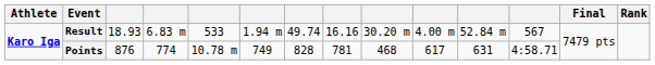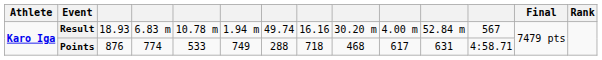 <table class="wikitable" style="font-size:90%">
 <tr>
 <th>Athlete</th>
 <th>Event</th>
 <th></th>
 <th></th>
 <th></th>
 <th></th>
 <th></th>
 <th></th>
 <th></th>
 <th></th>
 <th></th>
 <th></th>
 <th>Final</th>
 <th>Rank</th>
 </tr>
 <tr style=text-align:center>
 <td rowspan=2 style=text-align:left><strong><a href='#'>Karo Iga</a></strong></td>
 <th style="font-size:95%">Result</th>
 <td>18.93</td>
 <td>6.83 m</td>
-<td>533</td>
+<td>10.78 m</td>
 <td>1.94 m</td>
 <td>49.74</td>
 <td>16.16</td>
 <td>30.20 m</td>
 <td>4.00 m</td>
 <td>52.84 m</td>
 <td>567</td>
 <td rowspan=2>7479 pts</td>
 <td rowspan=2></td>
 </tr>
 <tr style=text-align:center>
 <th style="font-size:95%">Points</th>
 <td>876</td>
 <td>774</td>
-<td>10.78 m</td>
+<td>533</td>
 <td>749</td>
-<td>828</td>
-<td>781</td>
+<td>288</td>
+<td>718</td>
 <td>468</td>
 <td>617</td>
 <td>631</td>
 <td>4:58.71</td>
 </tr>
 </table>
